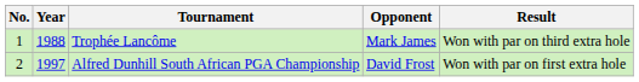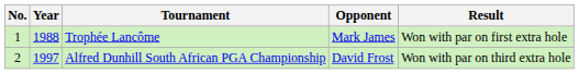 <table class="wikitable" style="font-size:95%;">
 <tr>
 <th>No.</th>
 <th>Year</th>
 <th>Tournament</th>
 <th>Opponent</th>
 <th>Result</th>
 </tr>
 <tr style="background:#D0F0C0;">
 <td align=center>1</td>
 <td><a href='#'>1988</a></td>
 <td><a href='#'>Trophée Lancôme</a></td>
 <td> <a href='#'>Mark James</a></td>
-<td>Won with par on third extra hole</td>
+<td>Won with par on first extra hole</td>
 </tr>
 <tr style="background:#D0F0C0;">
 <td align=center>2</td>
 <td><a href='#'>1997</a></td>
 <td><a href='#'>Alfred Dunhill South African PGA Championship</a></td>
 <td> <a href='#'>David Frost</a></td>
-<td>Won with par on first extra hole</td>
+<td>Won with par on third extra hole</td>
 </tr>
 </table>
